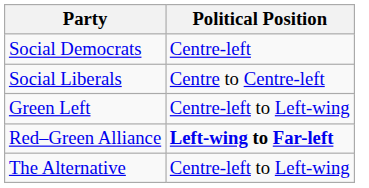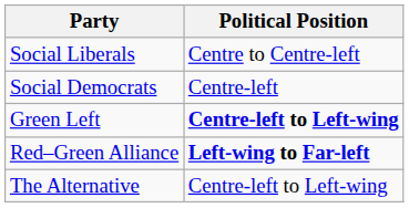 <table class="wikitable mw-collapsible mw-collapsed">
 <tr>
 <th>Party</th>
 <th>Political Position</th>
 </tr>
 <tr>
+<td><a href='#'>Social Liberals</a></td>
+<td><a href='#'>Centre</a> to <a href='#'>Centre-left</a></td>
+</tr>
+<tr>
 <td><a href='#'>Social Democrats</a></td>
 <td><a href='#'>Centre-left</a></td>
 </tr>
 <tr>
-<td><a href='#'>Social Liberals</a></td>
-<td><a href='#'>Centre</a> to <a href='#'>Centre-left</a></td>
-</tr>
-<tr>
 <td><a href='#'>Green Left</a></td>
-<td><a href='#'>Centre-left</a> to <a href='#'>Left-wing</a></td>
+<td><strong><a href='#'>Centre-left</a> to <a href='#'>Left-wing</a></strong></td>
 </tr>
 <tr>
 <td><a href='#'>Red–Green Alliance</a></td>
 <td><strong><a href='#'>Left-wing</a> to <a href='#'>Far-left</a></strong></td>
 </tr>
 <tr>
 <td><a href='#'>The Alternative</a></td>
 <td><a href='#'>Centre-left</a> to <a href='#'>Left-wing</a></td>
 </tr>
 </table>
